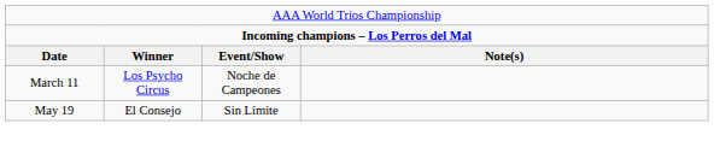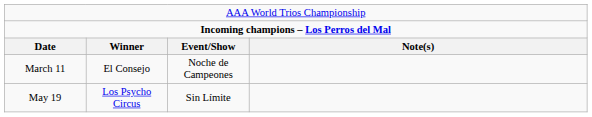 <table class="wikitable" style="text-align:center; width:100%;">
 <tr>
 <td colspan="5"><a href='#'>AAA World Trios Championship</a></td>
 </tr>
 <tr>
 <td colspan="5"><strong>Incoming champions – <a href='#'>Los Perros del Mal</a> </strong></td>
 </tr>
 <tr>
 <th width="14%">Date</th>
 <th width="14%">Winner</th>
 <th width="14%">Event/Show</th>
 <th width="58%">Note(s)</th>
 </tr>
 <tr>
 <td>March 11</td>
-<td><a href='#'>Los Psycho Circus</a><br></td>
+<td>El Consejo<br></td>
 <td>Noche de Campeones</td>
 <td align="left"></td>
 </tr>
 <tr>
 <td>May 19</td>
-<td>El Consejo<br></td>
+<td><a href='#'>Los Psycho Circus</a><br></td>
 <td>Sin Límite</td>
 <td align="left"></td>
 </tr>
 </table>
